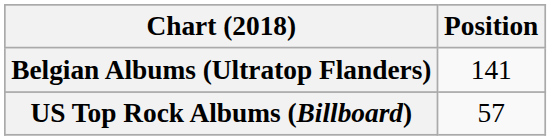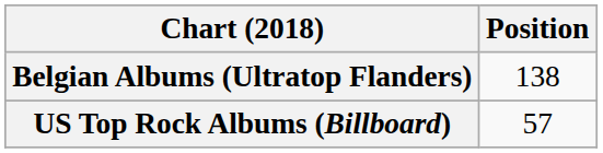 <table class="wikitable sortable plainrowheaders" style="text-align:center">
 <tr>
 <th scope="col">Chart (2018)</th>
 <th scope="col">Position</th>
 </tr>
 <tr>
 <th scope="row">Belgian Albums (Ultratop Flanders)</th>
-<td>141</td>
+<td>138</td>
 </tr>
 <tr>
 <th scope="row">US Top Rock Albums (<em>Billboard</em>)</th>
 <td>57</td>
 </tr>
 </table>
